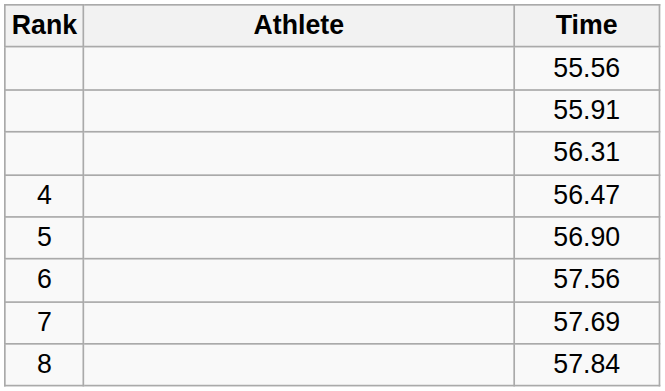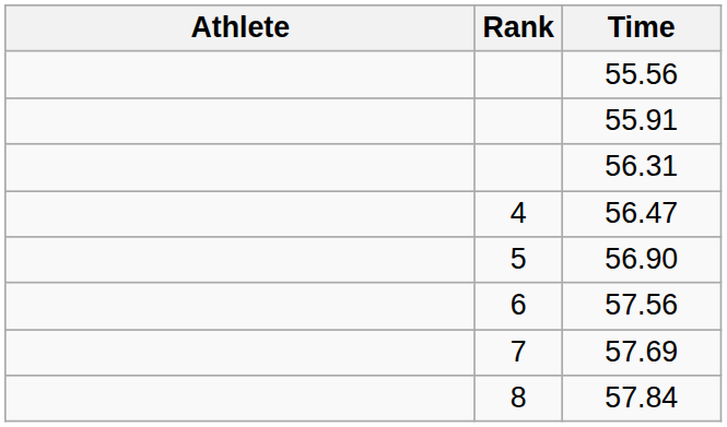 <table class=wikitable style="text-align:center">
 <tr>
+<th width=250>Athlete</th>
 <th width=40>Rank</th>
-<th width=250>Athlete</th>
 <th width=80>Time</th>
 </tr>
 <tr>
+<td align=left></td>
 <td></td>
-<td align=left></td>
 <td>55.56</td>
 </tr>
 <tr>
+<td align=left></td>
 <td></td>
-<td align=left></td>
 <td>55.91</td>
 </tr>
 <tr>
+<td align=left></td>
 <td></td>
-<td align=left></td>
 <td>56.31</td>
 </tr>
 <tr>
+<td align=left></td>
 <td>4</td>
-<td align=left></td>
 <td>56.47</td>
 </tr>
 <tr>
+<td align=left></td>
 <td>5</td>
-<td align=left></td>
 <td>56.90</td>
 </tr>
 <tr>
+<td align=left></td>
 <td>6</td>
-<td align=left></td>
 <td>57.56</td>
 </tr>
 <tr>
+<td align=left></td>
 <td>7</td>
-<td align=left></td>
 <td>57.69</td>
 </tr>
 <tr>
+<td align=left></td>
 <td>8</td>
-<td align=left></td>
 <td>57.84</td>
 </tr>
 </table>
